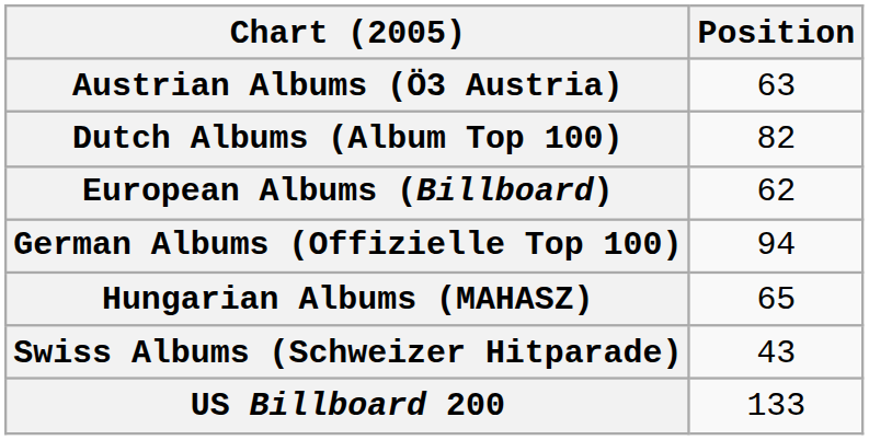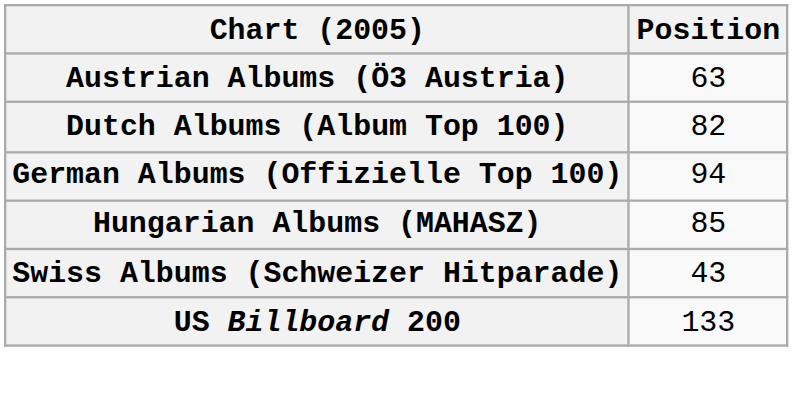 <table class="wikitable plainrowheaders sortable" style="text-align:center">
 <tr>
 <th scope="col">Chart (2005)</th>
 <th scope="col">Position</th>
 </tr>
 <tr>
 <th scope="row">Austrian Albums (Ö3 Austria)</th>
 <td>63</td>
 </tr>
 <tr>
 <th scope="row">Dutch Albums (Album Top 100)</th>
 <td>82</td>
 </tr>
 <tr>
-<th scope="row">European Albums (<em>Billboard</em>)</th>
-<td>62</td>
-</tr>
-<tr>
 <th scope="row">German Albums (Offizielle Top 100)</th>
 <td>94</td>
 </tr>
 <tr>
 <th scope="row">Hungarian Albums (MAHASZ)</th>
-<td>65</td>
+<td>85</td>
 </tr>
 <tr>
 <th scope="row">Swiss Albums (Schweizer Hitparade)</th>
 <td>43</td>
 </tr>
 <tr>
 <th scope="row">US <em>Billboard</em> 200</th>
 <td>133</td>
 </tr>
 </table>
